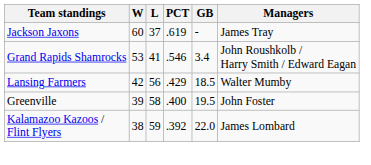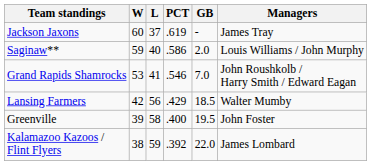 <table class="wikitable">
 <tr>
 <th>Team standings</th>
 <th>W</th>
 <th>L</th>
 <th>PCT</th>
 <th>GB</th>
 <th>Managers</th>
 </tr>
 <tr>
 <td><a href='#'>Jackson Jaxons</a></td>
 <td>60</td>
 <td>37</td>
 <td>.619</td>
 <td>-</td>
 <td>James Tray</td>
 </tr>
 <tr>
+<td><a href='#'>Saginaw</a>**</td>
+<td>59</td>
+<td>40</td>
+<td>.586</td>
+<td>2.0</td>
+<td>Louis Williams / John Murphy</td>
+</tr>
+<tr>
 <td><a href='#'>Grand Rapids Shamrocks</a></td>
 <td>53</td>
 <td>41</td>
 <td>.546</td>
-<td>3.4</td>
+<td>7.0</td>
 <td>John Roushkolb /<br> Harry Smith / Edward Eagan</td>
 </tr>
 <tr>
 <td><a href='#'>Lansing Farmers</a></td>
 <td>42</td>
 <td>56</td>
 <td>.429</td>
 <td>18.5</td>
 <td>Walter Mumby</td>
 </tr>
 <tr>
 <td>Greenville</td>
 <td>39</td>
 <td>58</td>
 <td>.400</td>
 <td>19.5</td>
 <td>John Foster</td>
 </tr>
 <tr>
 <td><a href='#'>Kalamazoo Kazoos</a> /<br><a href='#'>Flint Flyers</a></td>
 <td>38</td>
 <td>59</td>
 <td>.392</td>
 <td>22.0</td>
 <td>James Lombard</td>
 </tr>
 </table>
